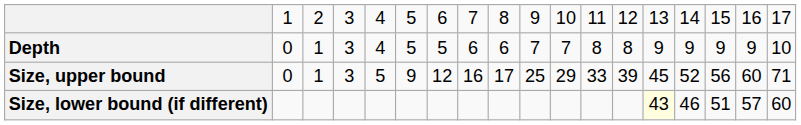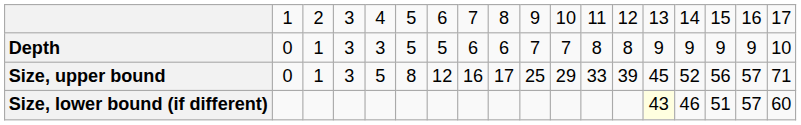 <table class="wikitable" style="text-align: center;">
 <tr>
 <th style="text-align: left;"></th>
 <td style="width: 20px;">1</td>
 <td style="width: 20px;">2</td>
 <td style="width: 20px;">3</td>
 <td style="width: 20px;">4</td>
 <td style="width: 20px;">5</td>
 <td style="width: 20px;">6</td>
 <td style="width: 20px;">7</td>
 <td style="width: 20px;">8</td>
 <td style="width: 20px;">9</td>
 <td style="width: 20px;">10</td>
 <td style="width: 20px;">11</td>
 <td style="width: 20px;">12</td>
 <td style="width: 20px;">13</td>
 <td style="width: 20px;">14</td>
 <td style="width: 20px;">15</td>
 <td style="width: 20px;">16</td>
 <td>17</td>
 </tr>
 <tr>
 <th style="text-align: left;">Depth</th>
 <td>0</td>
 <td>1</td>
 <td>3</td>
-<td>4</td>
+<td>3</td>
 <td>5</td>
 <td>5</td>
 <td>6</td>
 <td>6</td>
 <td>7</td>
 <td>7</td>
 <td>8</td>
 <td>8</td>
 <td>9</td>
 <td>9</td>
 <td>9</td>
 <td>9</td>
 <td>10</td>
 </tr>
 <tr>
 <th style="text-align: left;">Size, upper bound</th>
 <td>0</td>
 <td>1</td>
 <td>3</td>
 <td>5</td>
-<td>9</td>
+<td>8</td>
 <td>12</td>
 <td>16</td>
 <td>17</td>
 <td>25</td>
 <td>29</td>
 <td>33</td>
 <td>39</td>
 <td>45</td>
 <td>52</td>
 <td>56</td>
-<td>60</td>
+<td>57</td>
 <td>71</td>
 </tr>
 <tr>
 <th style="text-align: left;">Size, lower bound (if different)</th>
 <td></td>
 <td></td>
 <td></td>
 <td></td>
 <td></td>
 <td></td>
 <td></td>
 <td></td>
 <td></td>
 <td></td>
 <td></td>
 <td></td>
 <td style="background: lightyellow;">43</td>
 <td>46</td>
 <td>51</td>
 <td>57</td>
 <td>60</td>
 </tr>
 </table>
